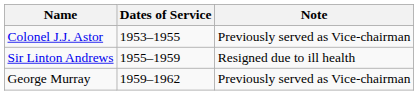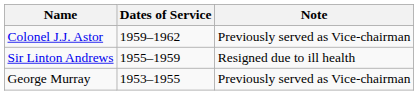 <table class="wikitable sortable">
 <tr>
 <th>Name</th>
 <th>Dates of Service</th>
 <th>Note</th>
 </tr>
 <tr>
 <td><a href='#'>Colonel J.J. Astor</a></td>
-<td>1953–1955</td>
+<td>1959–1962</td>
 <td>Previously served as Vice-chairman</td>
 </tr>
 <tr>
 <td><a href='#'>Sir Linton Andrews</a></td>
 <td>1955–1959</td>
 <td>Resigned due to ill health</td>
 </tr>
 <tr>
 <td>George Murray</td>
-<td>1959–1962</td>
+<td>1953–1955</td>
 <td>Previously served as Vice-chairman</td>
 </tr>
 </table>
